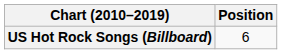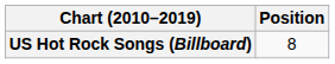 <table class="wikitable plainrowheaders" style="text-align:center">
 <tr>
 <th scope="col">Chart (2010–2019)</th>
 <th scope="col">Position</th>
 </tr>
 <tr>
 <th scope="row">US Hot Rock Songs (<em>Billboard</em>)</th>
-<td>6</td>
+<td>8</td>
 </tr>
 </table>
